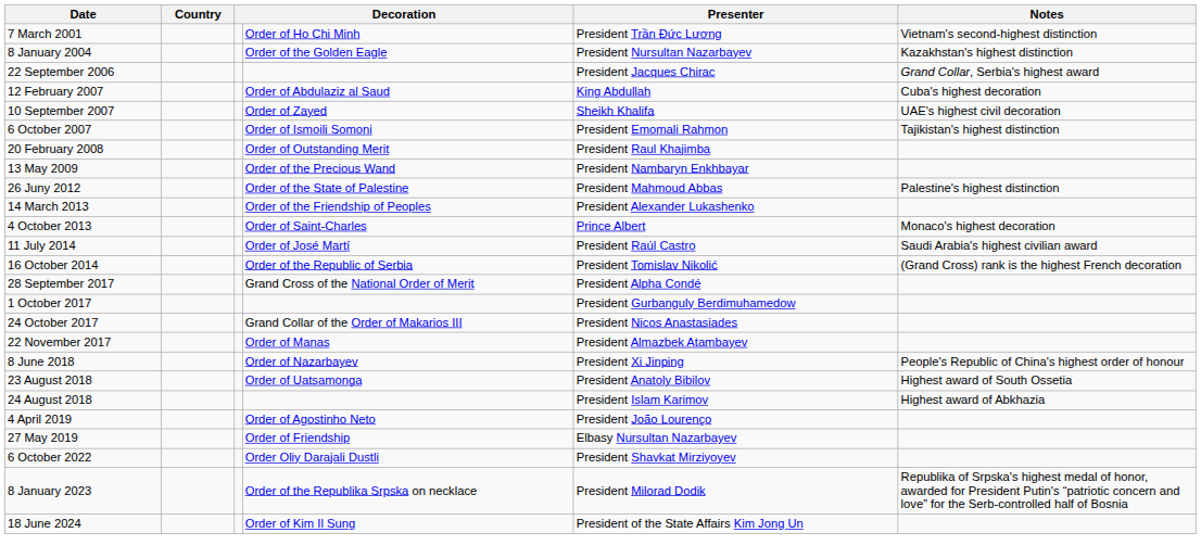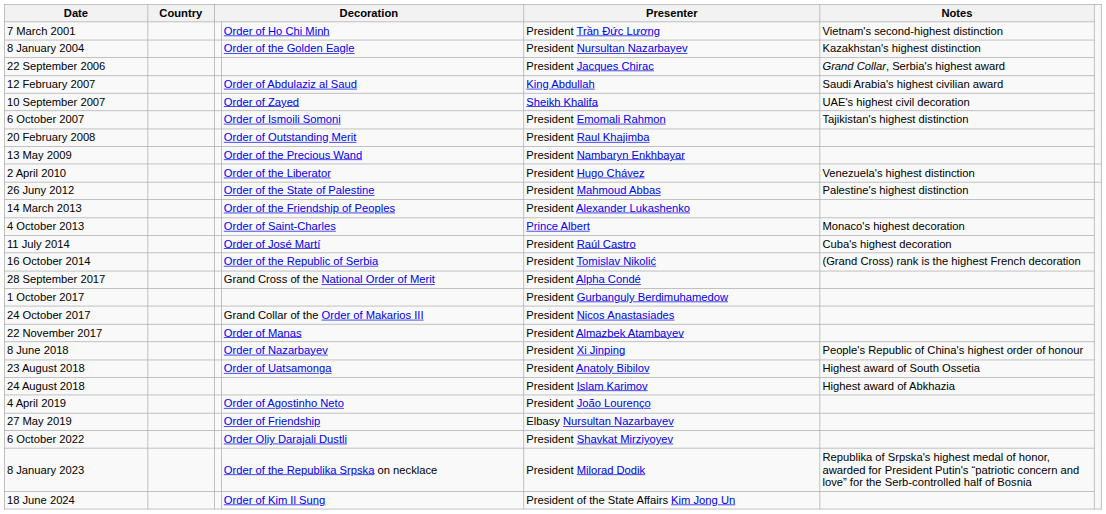 <table class="wikitable sortable">
 <tr>
 <th>Date</th>
 <th>Country</th>
 <th colspan="2">Decoration</th>
 <th>Presenter</th>
 <th style="width:25%;">Notes</th>
 </tr>
 <tr>
 <td>7 March 2001</td>
 <td></td>
 <td></td>
 <td><a href='#'>Order of Ho Chi Minh</a></td>
 <td>President <a href='#'>Trần Đức Lương</a></td>
 <td>Vietnam's second-highest distinction</td>
 </tr>
 <tr>
 <td>8 January 2004</td>
 <td></td>
 <td></td>
 <td><a href='#'>Order of the Golden Eagle</a></td>
 <td>President <a href='#'>Nursultan Nazarbayev</a></td>
 <td>Kazakhstan's highest distinction</td>
 </tr>
 <tr>
 <td>22 September 2006</td>
 <td></td>
 <td></td>
 <td></td>
 <td>President <a href='#'>Jacques Chirac</a></td>
 <td><em>Grand Collar</em>, Serbia's highest award</td>
 </tr>
 <tr>
 <td>12 February 2007</td>
 <td></td>
 <td></td>
 <td><a href='#'>Order of Abdulaziz al Saud</a></td>
 <td><a href='#'>King Abdullah</a></td>
-<td>Cuba's highest decoration</td>
+<td>Saudi Arabia's highest civilian award</td>
 </tr>
 <tr>
 <td>10 September 2007</td>
 <td></td>
 <td></td>
 <td><a href='#'>Order of Zayed</a></td>
 <td><a href='#'>Sheikh Khalifa</a></td>
 <td>UAE's highest civil decoration</td>
 </tr>
 <tr>
 <td>6 October 2007</td>
 <td></td>
 <td></td>
 <td><a href='#'>Order of Ismoili Somoni</a></td>
 <td>President <a href='#'>Emomali Rahmon</a></td>
 <td>Tajikistan's highest distinction</td>
 </tr>
 <tr>
 <td>20 February 2008</td>
 <td></td>
 <td></td>
 <td><a href='#'>Order of Outstanding Merit</a></td>
 <td>President <a href='#'>Raul Khajimba</a></td>
 <td></td>
 </tr>
 <tr>
 <td>13 May 2009</td>
 <td></td>
 <td></td>
 <td><a href='#'>Order of the Precious Wand</a></td>
 <td>President <a href='#'>Nambaryn Enkhbayar</a></td>
 <td></td>
 </tr>
 <tr>
+<td>2 April 2010</td>
+<td></td>
+<td></td>
+<td><a href='#'>Order of the Liberator</a></td>
+<td>President <a href='#'>Hugo Chávez</a></td>
+<td>Venezuela's highest distinction</td>
+<td></td>
+</tr>
+<tr>
 <td>26 Juny 2012</td>
 <td></td>
 <td></td>
 <td><a href='#'>Order of the State of Palestine</a></td>
 <td>President <a href='#'>Mahmoud Abbas</a></td>
 <td>Palestine's highest distinction</td>
 </tr>
 <tr>
 <td>14 March 2013</td>
 <td></td>
 <td></td>
 <td><a href='#'>Order of the Friendship of Peoples</a></td>
 <td>President <a href='#'>Alexander Lukashenko</a></td>
 <td></td>
 </tr>
 <tr>
 <td>4 October 2013</td>
 <td></td>
 <td></td>
 <td><a href='#'>Order of Saint-Charles</a></td>
 <td><a href='#'>Prince Albert</a></td>
 <td>Monaco's highest decoration</td>
 </tr>
 <tr>
 <td>11 July 2014</td>
 <td></td>
 <td></td>
 <td><a href='#'>Order of José Martí</a></td>
 <td>President <a href='#'>Raúl Castro</a></td>
-<td>Saudi Arabia's highest civilian award</td>
+<td>Cuba's highest decoration</td>
 </tr>
 <tr>
 <td>16 October 2014</td>
 <td></td>
 <td></td>
 <td><a href='#'>Order of the Republic of Serbia</a></td>
 <td>President <a href='#'>Tomislav Nikolić</a></td>
 <td> (Grand Cross) rank is the highest French decoration</td>
 </tr>
 <tr>
 <td>28 September 2017</td>
 <td></td>
 <td></td>
 <td>Grand Cross of the <a href='#'>National Order of Merit</a></td>
 <td>President <a href='#'>Alpha Condé</a></td>
 <td></td>
 </tr>
 <tr>
 <td>1 October 2017</td>
 <td></td>
 <td></td>
 <td></td>
 <td>President <a href='#'>Gurbanguly Berdimuhamedow</a></td>
 <td></td>
 </tr>
 <tr>
 <td>24 October 2017</td>
 <td></td>
 <td></td>
 <td>Grand Collar of the <a href='#'>Order of Makarios III</a></td>
 <td>President <a href='#'>Nicos Anastasiades</a></td>
 <td></td>
 </tr>
 <tr>
 <td>22 November 2017</td>
 <td></td>
 <td></td>
 <td><a href='#'>Order of Manas</a></td>
 <td>President <a href='#'>Almazbek Atambayev</a></td>
 <td></td>
 </tr>
 <tr>
 <td>8 June 2018</td>
 <td></td>
 <td></td>
 <td><a href='#'>Order of Nazarbayev</a></td>
 <td>President <a href='#'>Xi Jinping</a></td>
 <td>People's Republic of China's highest order of honour</td>
 </tr>
 <tr>
 <td>23 August 2018</td>
 <td></td>
 <td></td>
 <td><a href='#'>Order of Uatsamonga</a></td>
 <td>President <a href='#'>Anatoly Bibilov</a></td>
 <td>Highest award of South Ossetia</td>
 </tr>
 <tr>
 <td>24 August 2018</td>
 <td></td>
 <td></td>
 <td></td>
 <td>President <a href='#'>Islam Karimov</a></td>
 <td>Highest award of Abkhazia</td>
 </tr>
 <tr>
 <td>4 April 2019</td>
 <td></td>
 <td></td>
 <td><a href='#'>Order of Agostinho Neto</a></td>
 <td>President <a href='#'>João Lourenço</a></td>
 <td></td>
 </tr>
 <tr>
 <td>27 May 2019</td>
 <td></td>
 <td></td>
 <td><a href='#'>Order of Friendship</a></td>
 <td>Elbasy <a href='#'>Nursultan Nazarbayev</a></td>
 <td></td>
 </tr>
 <tr>
 <td>6 October 2022</td>
 <td></td>
 <td></td>
 <td><a href='#'>Order Oliy Darajali Dustli</a></td>
 <td>President <a href='#'>Shavkat Mirziyoyev</a></td>
 <td></td>
 </tr>
 <tr>
 <td>8 January 2023</td>
 <td></td>
 <td></td>
 <td><a href='#'>Order of the Republika Srpska</a> on necklace</td>
 <td>President <a href='#'>Milorad Dodik</a></td>
 <td>Republika of Srpska's highest medal of honor, awarded for President Putin's “patriotic concern and love” for the Serb-controlled half of Bosnia</td>
 </tr>
 <tr>
 <td>18 June 2024</td>
 <td></td>
 <td></td>
 <td><a href='#'>Order of Kim Il Sung</a></td>
 <td>President of the State Affairs <a href='#'>Kim Jong Un</a></td>
 <td></td>
 </tr>
 </table>
